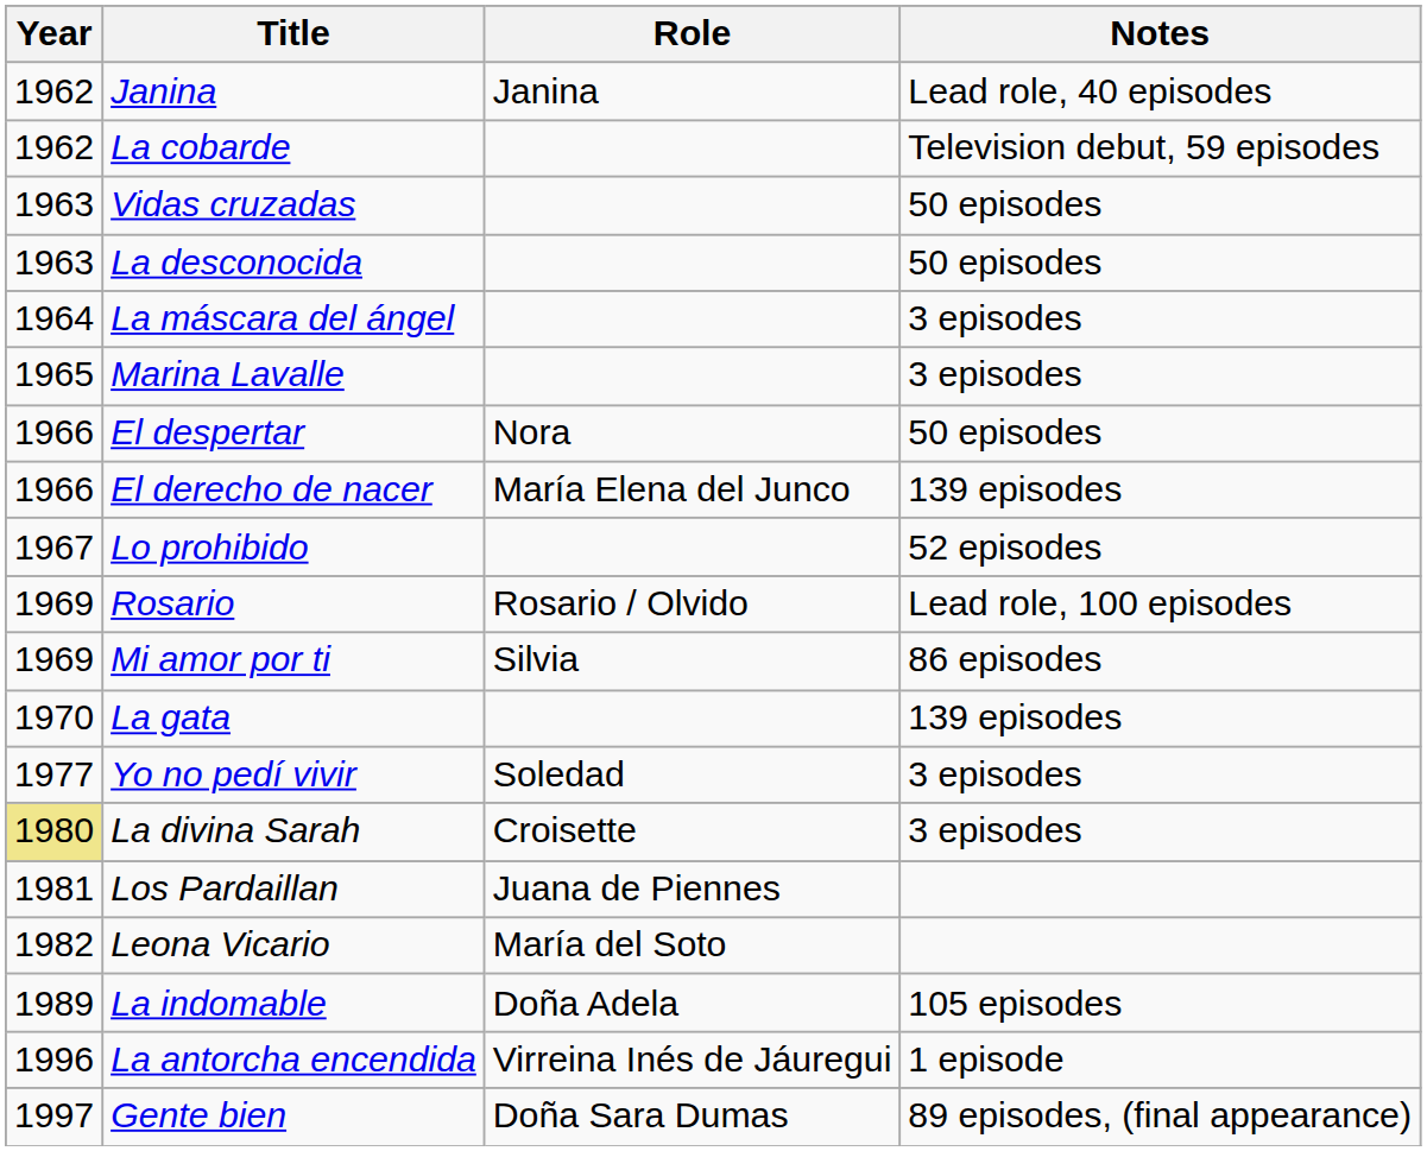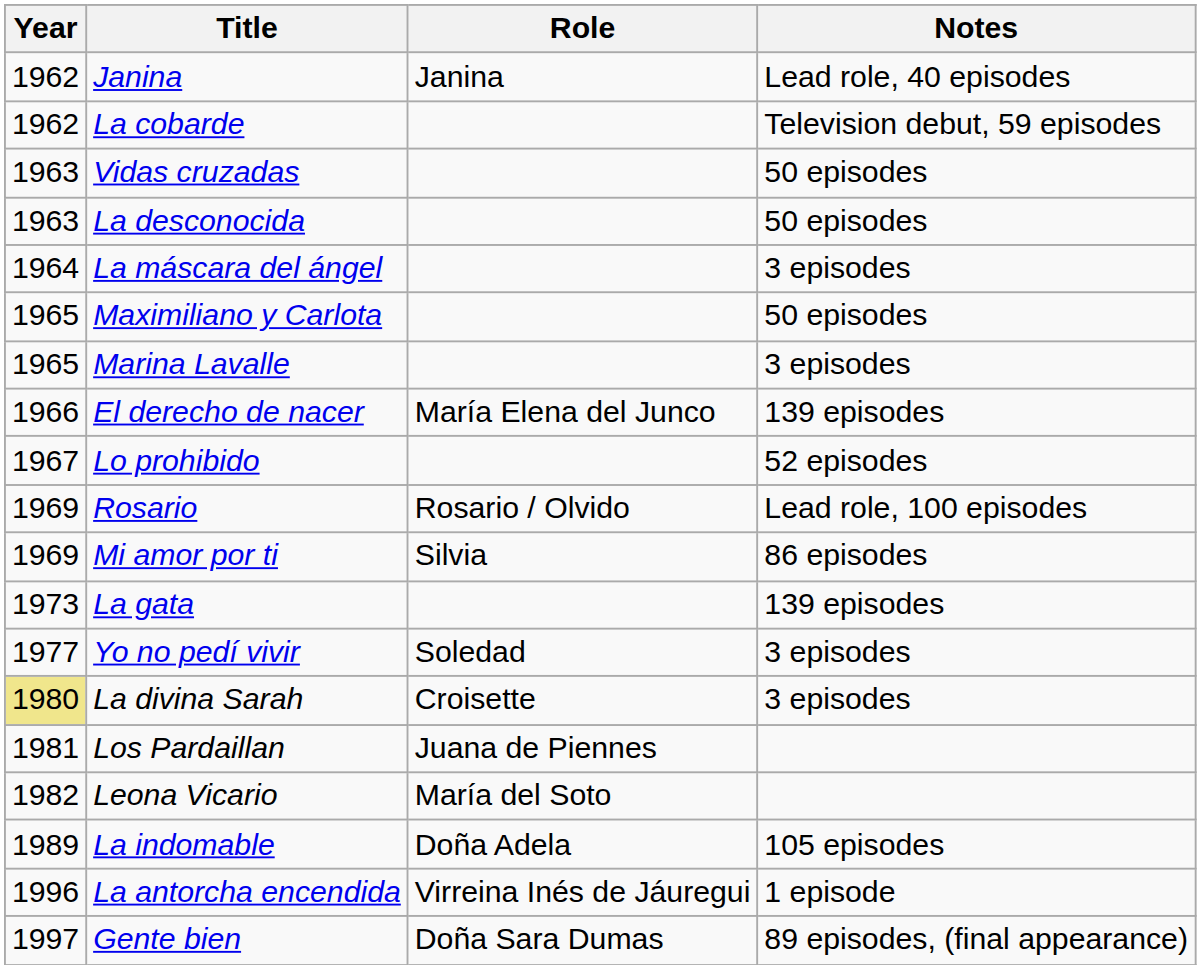 <table class="wikitable sortable">
 <tr>
 <th>Year</th>
 <th>Title</th>
 <th>Role</th>
 <th>Notes</th>
 </tr>
 <tr>
 <td>1962</td>
 <td><em><a href='#'>Janina</a></em></td>
 <td>Janina</td>
 <td>Lead role, 40 episodes</td>
 </tr>
 <tr>
 <td>1962</td>
 <td><em><a href='#'>La cobarde</a></em></td>
 <td></td>
 <td>Television debut, 59 episodes</td>
 </tr>
 <tr>
 <td>1963</td>
 <td><em><a href='#'>Vidas cruzadas</a></em></td>
 <td></td>
 <td>50 episodes</td>
 </tr>
 <tr>
 <td>1963</td>
 <td><em><a href='#'>La desconocida</a></em></td>
 <td></td>
 <td>50 episodes</td>
 </tr>
 <tr>
 <td>1964</td>
 <td><em><a href='#'>La máscara del ángel</a></em></td>
 <td></td>
 <td>3 episodes</td>
 </tr>
 <tr>
 <td>1965</td>
+<td><em><a href='#'>Maximiliano y Carlota</a></em></td>
+<td></td>
+<td>50 episodes</td>
+</tr>
+<tr>
+<td>1965</td>
 <td><em><a href='#'>Marina Lavalle</a></em></td>
 <td></td>
 <td>3 episodes</td>
-</tr>
-<tr>
-<td>1966</td>
-<td><em><a href='#'>El despertar</a></em></td>
-<td>Nora</td>
-<td>50 episodes</td>
 </tr>
 <tr>
 <td>1966</td>
 <td><em><a href='#'>El derecho de nacer</a></em></td>
 <td>María Elena del Junco</td>
 <td>139 episodes</td>
 </tr>
 <tr>
 <td>1967</td>
 <td><em><a href='#'>Lo prohibido</a></em></td>
 <td></td>
 <td>52 episodes</td>
 </tr>
 <tr>
 <td>1969</td>
 <td><em><a href='#'>Rosario</a></em></td>
 <td>Rosario / Olvido</td>
 <td>Lead role, 100 episodes</td>
 </tr>
 <tr>
 <td>1969</td>
 <td><em><a href='#'>Mi amor por ti</a></em></td>
 <td>Silvia</td>
 <td>86 episodes</td>
 </tr>
 <tr>
-<td>1970</td>
+<td>1973</td>
 <td><em><a href='#'>La gata</a></em></td>
 <td></td>
 <td>139 episodes</td>
 </tr>
 <tr>
 <td>1977</td>
 <td><em><a href='#'>Yo no pedí vivir</a></em></td>
 <td>Soledad</td>
 <td>3 episodes</td>
 </tr>
 <tr>
 <td style="background: khaki;">1980</td>
 <td><em>La divina Sarah</em></td>
 <td>Croisette</td>
 <td>3 episodes</td>
 </tr>
 <tr>
 <td>1981</td>
 <td><em>Los Pardaillan</em></td>
 <td>Juana de Piennes</td>
 <td></td>
 </tr>
 <tr>
 <td>1982</td>
 <td><em>Leona Vicario</em></td>
 <td>María del Soto</td>
 <td></td>
 </tr>
 <tr>
 <td>1989</td>
 <td><em><a href='#'>La indomable</a></em></td>
 <td>Doña Adela</td>
 <td>105 episodes</td>
 </tr>
 <tr>
 <td>1996</td>
 <td><em><a href='#'>La antorcha encendida</a></em></td>
 <td>Virreina Inés de Jáuregui</td>
 <td>1 episode</td>
 </tr>
 <tr>
 <td>1997</td>
 <td><em><a href='#'>Gente bien</a></em></td>
 <td>Doña Sara Dumas</td>
 <td>89 episodes, (final appearance)</td>
 </tr>
 </table>
